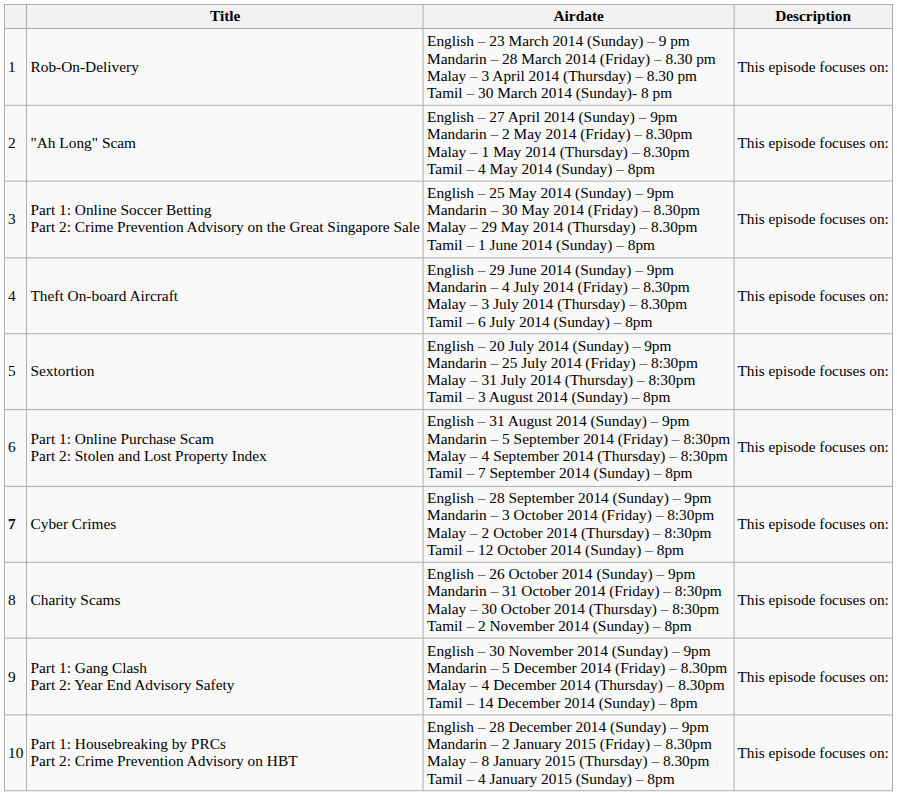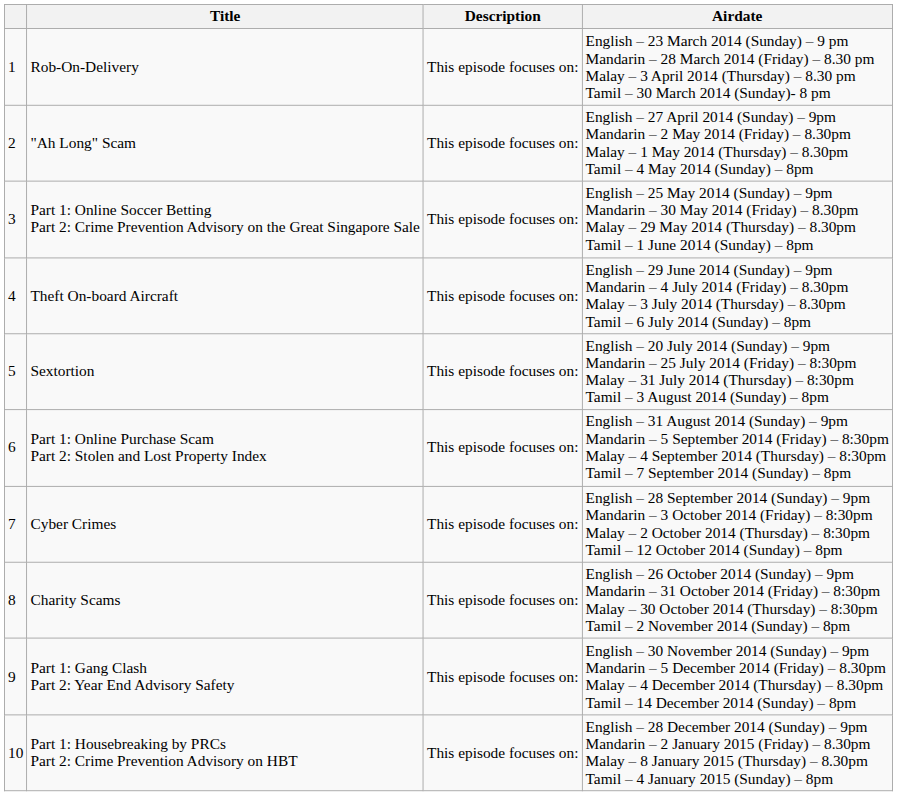 <table class="wikitable">
 <tr>
 <th></th>
 <th>Title</th>
+<th>Description</th>
 <th>Airdate</th>
-<th>Description</th>
 </tr>
 <tr To be confirmed>
 <td>1</td>
 <td>Rob-On-Delivery</td>
+<td>This episode focuses on:</td>
 <td>English – 23 March 2014 (Sunday) – 9 pm<br>Mandarin – 28 March 2014 (Friday) – 8.30 pm <br>Malay – 3 April 2014 (Thursday) – 8.30 pm <br>Tamil – 30 March 2014 (Sunday)- 8 pm</td>
-<td>This episode focuses on:</td>
 </tr>
 <tr>
 <td>2</td>
 <td>"Ah Long" Scam</td>
+<td>This episode focuses on:</td>
 <td>English – 27 April 2014 (Sunday) – 9pm<br>Mandarin – 2 May 2014 (Friday) – 8.30pm <br>Malay – 1 May 2014 (Thursday) – 8.30pm <br>Tamil – 4 May 2014 (Sunday) – 8pm</td>
-<td>This episode focuses on:</td>
 </tr>
 <tr>
 <td>3</td>
 <td>Part 1: Online Soccer Betting <br>Part 2: Crime Prevention Advisory on the Great Singapore Sale</td>
+<td>This episode focuses on:</td>
 <td>English – 25 May 2014 (Sunday) – 9pm<br>Mandarin – 30 May 2014 (Friday) – 8.30pm <br>Malay – 29 May 2014 (Thursday) – 8.30pm <br>Tamil – 1 June 2014 (Sunday) – 8pm</td>
-<td>This episode focuses on:</td>
 </tr>
 <tr>
 <td>4</td>
 <td>Theft On-board Aircraft</td>
+<td>This episode focuses on:</td>
 <td>English – 29 June 2014 (Sunday) – 9pm<br>Mandarin – 4 July 2014 (Friday) – 8.30pm <br>Malay – 3 July 2014 (Thursday) – 8.30pm <br>Tamil – 6 July 2014 (Sunday) – 8pm</td>
-<td>This episode focuses on:</td>
 </tr>
 <tr>
 <td>5</td>
 <td>Sextortion</td>
+<td>This episode focuses on:</td>
 <td>English – 20 July 2014 (Sunday) – 9pm<br>Mandarin – 25 July 2014 (Friday) – 8:30pm <br>Malay – 31 July 2014 (Thursday) – 8:30pm <br>Tamil – 3 August 2014 (Sunday) – 8pm</td>
-<td>This episode focuses on:</td>
 </tr>
 <tr>
 <td>6</td>
 <td>Part 1: Online Purchase Scam <br>Part 2: Stolen and Lost Property Index</td>
+<td>This episode focuses on:</td>
 <td>English – 31 August 2014 (Sunday) – 9pm<br>Mandarin – 5 September 2014 (Friday) – 8:30pm <br>Malay – 4 September 2014 (Thursday) – 8:30pm <br>Tamil – 7 September 2014 (Sunday) – 8pm</td>
-<td>This episode focuses on:</td>
 </tr>
 <tr>
-<td><strong>7</strong></td>
+<td>7</td>
 <td>Cyber Crimes</td>
+<td>This episode focuses on:</td>
 <td>English – 28 September 2014 (Sunday) – 9pm<br>Mandarin – 3 October 2014 (Friday) – 8:30pm <br>Malay – 2 October 2014 (Thursday) – 8:30pm <br>Tamil – 12 October 2014 (Sunday) – 8pm</td>
-<td>This episode focuses on:</td>
 </tr>
 <tr>
 <td>8</td>
 <td>Charity Scams</td>
+<td>This episode focuses on:</td>
 <td>English – 26 October 2014 (Sunday) – 9pm<br>Mandarin – 31 October 2014 (Friday) – 8:30pm <br>Malay – 30 October 2014 (Thursday) – 8:30pm <br>Tamil – 2 November 2014 (Sunday) – 8pm</td>
-<td>This episode focuses on:</td>
 </tr>
 <tr>
 <td>9</td>
 <td>Part 1: Gang Clash <br>Part 2: Year End Advisory Safety</td>
+<td>This episode focuses on:</td>
 <td>English – 30 November 2014 (Sunday) – 9pm<br>Mandarin – 5 December 2014 (Friday) – 8.30pm <br>Malay – 4 December 2014 (Thursday) – 8.30pm <br>Tamil – 14 December 2014 (Sunday) – 8pm</td>
-<td>This episode focuses on:</td>
 </tr>
 <tr>
 <td>10</td>
 <td>Part 1: Housebreaking by PRCs <br>Part 2: Crime Prevention Advisory on HBT</td>
+<td>This episode focuses on:</td>
 <td>English – 28 December 2014 (Sunday) – 9pm<br>Mandarin – 2 January 2015 (Friday) – 8.30pm <br>Malay – 8 January 2015 (Thursday) – 8.30pm <br>Tamil – 4 January 2015 (Sunday) – 8pm</td>
-<td>This episode focuses on:</td>
 </tr>
 </table>
